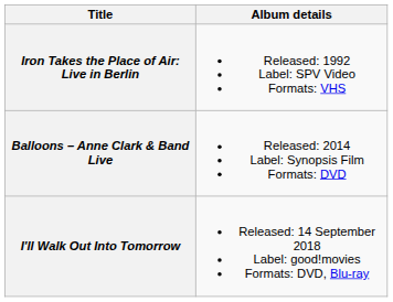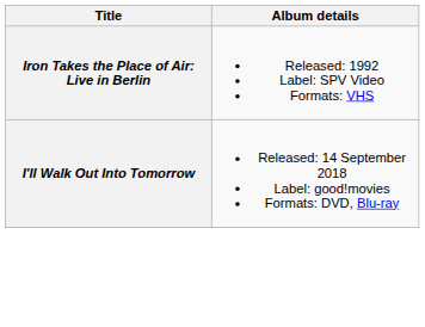 <table class="wikitable plainrowheaders" style="text-align:center;">
 <tr>
 <th scope="col" style="width:15em;">Title</th>
 <th scope="col" style="width:15em;">Album details</th>
 </tr>
 <tr>
 <th scope="row"><em>Iron Takes the Place of Air: Live in Berlin</em></th>
 <td><br><ul><li>Released: 1992</li><li>Label: SPV Video</li><li>Formats: <a href='#'>VHS</a></li></ul></td>
 </tr>
 <tr>
-<th scope="row"><em>Balloons – Anne Clark & Band Live</em></th>
-<td><br><ul><li>Released: 2014</li><li>Label: Synopsis Film</li><li>Formats: <a href='#'>DVD</a></li></ul></td>
-</tr>
-<tr>
 <th scope="row"><em>I'll Walk Out Into Tomorrow</em></th>
 <td><br><ul><li>Released: 14 September 2018</li><li>Label: good!movies</li><li>Formats: DVD, <a href='#'>Blu-ray</a></li></ul></td>
 </tr>
 </table>
